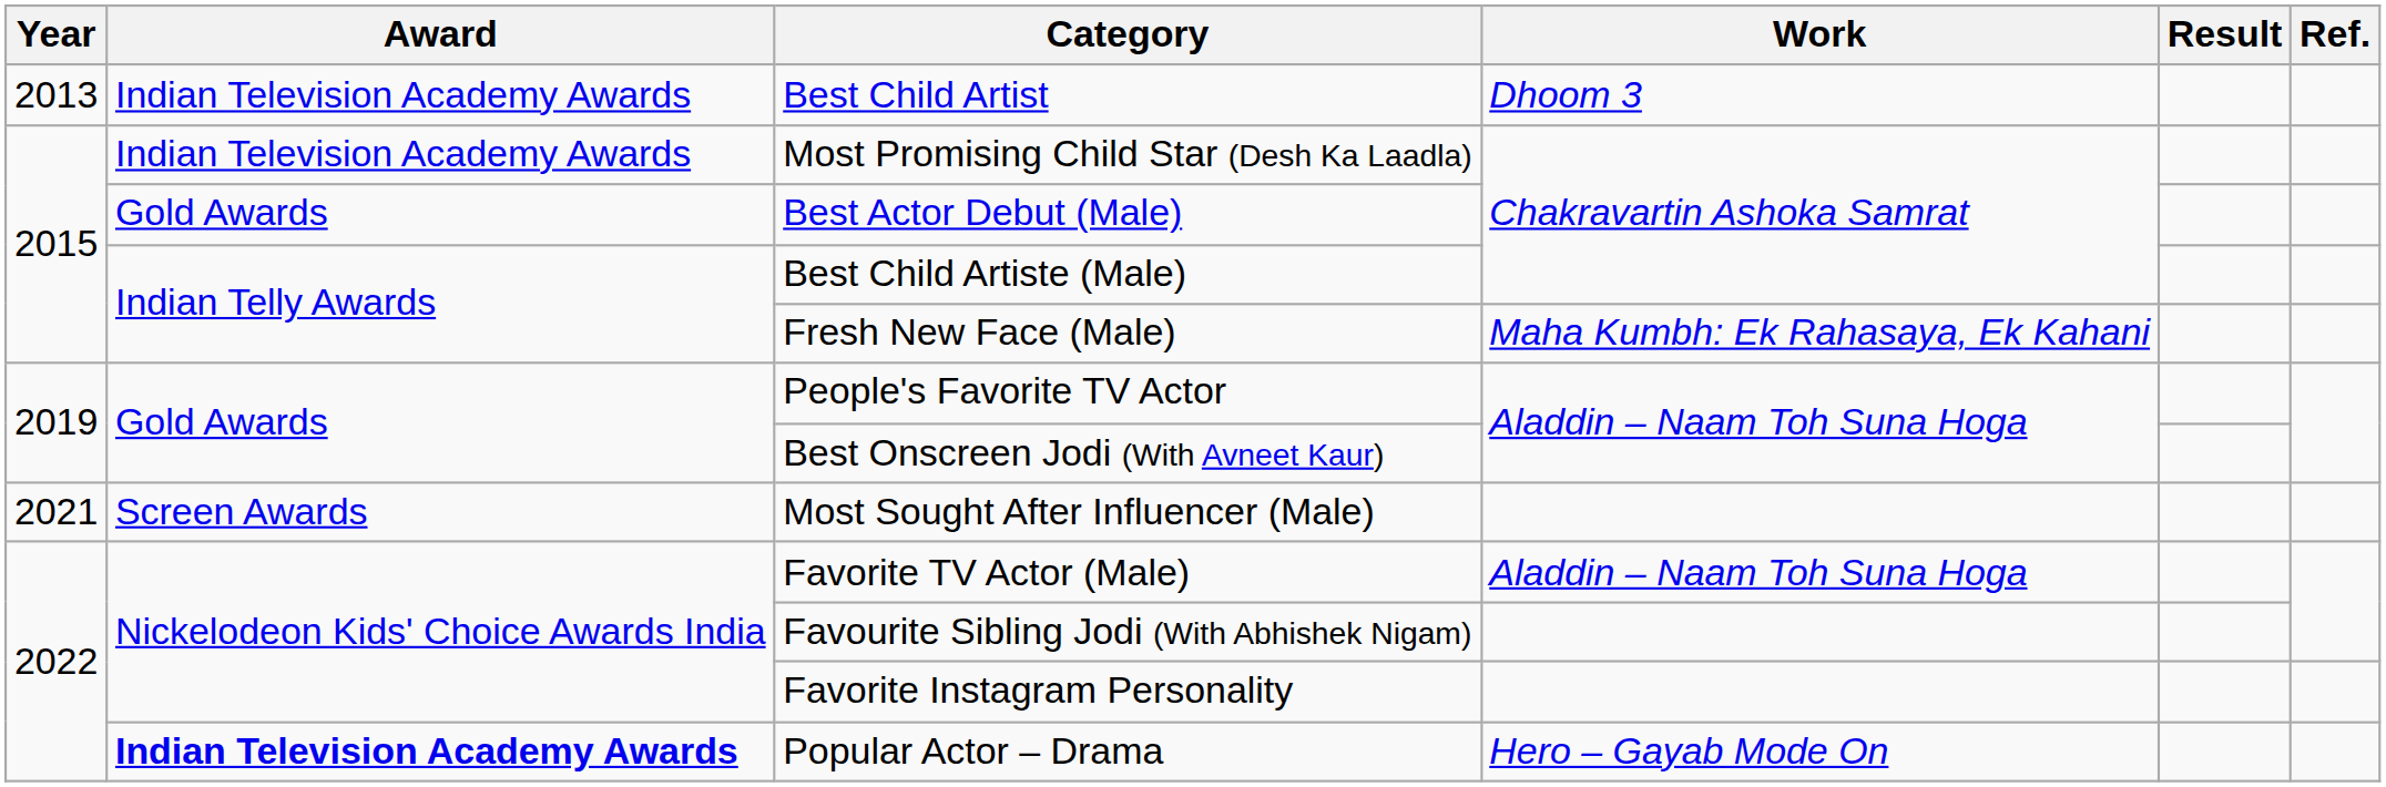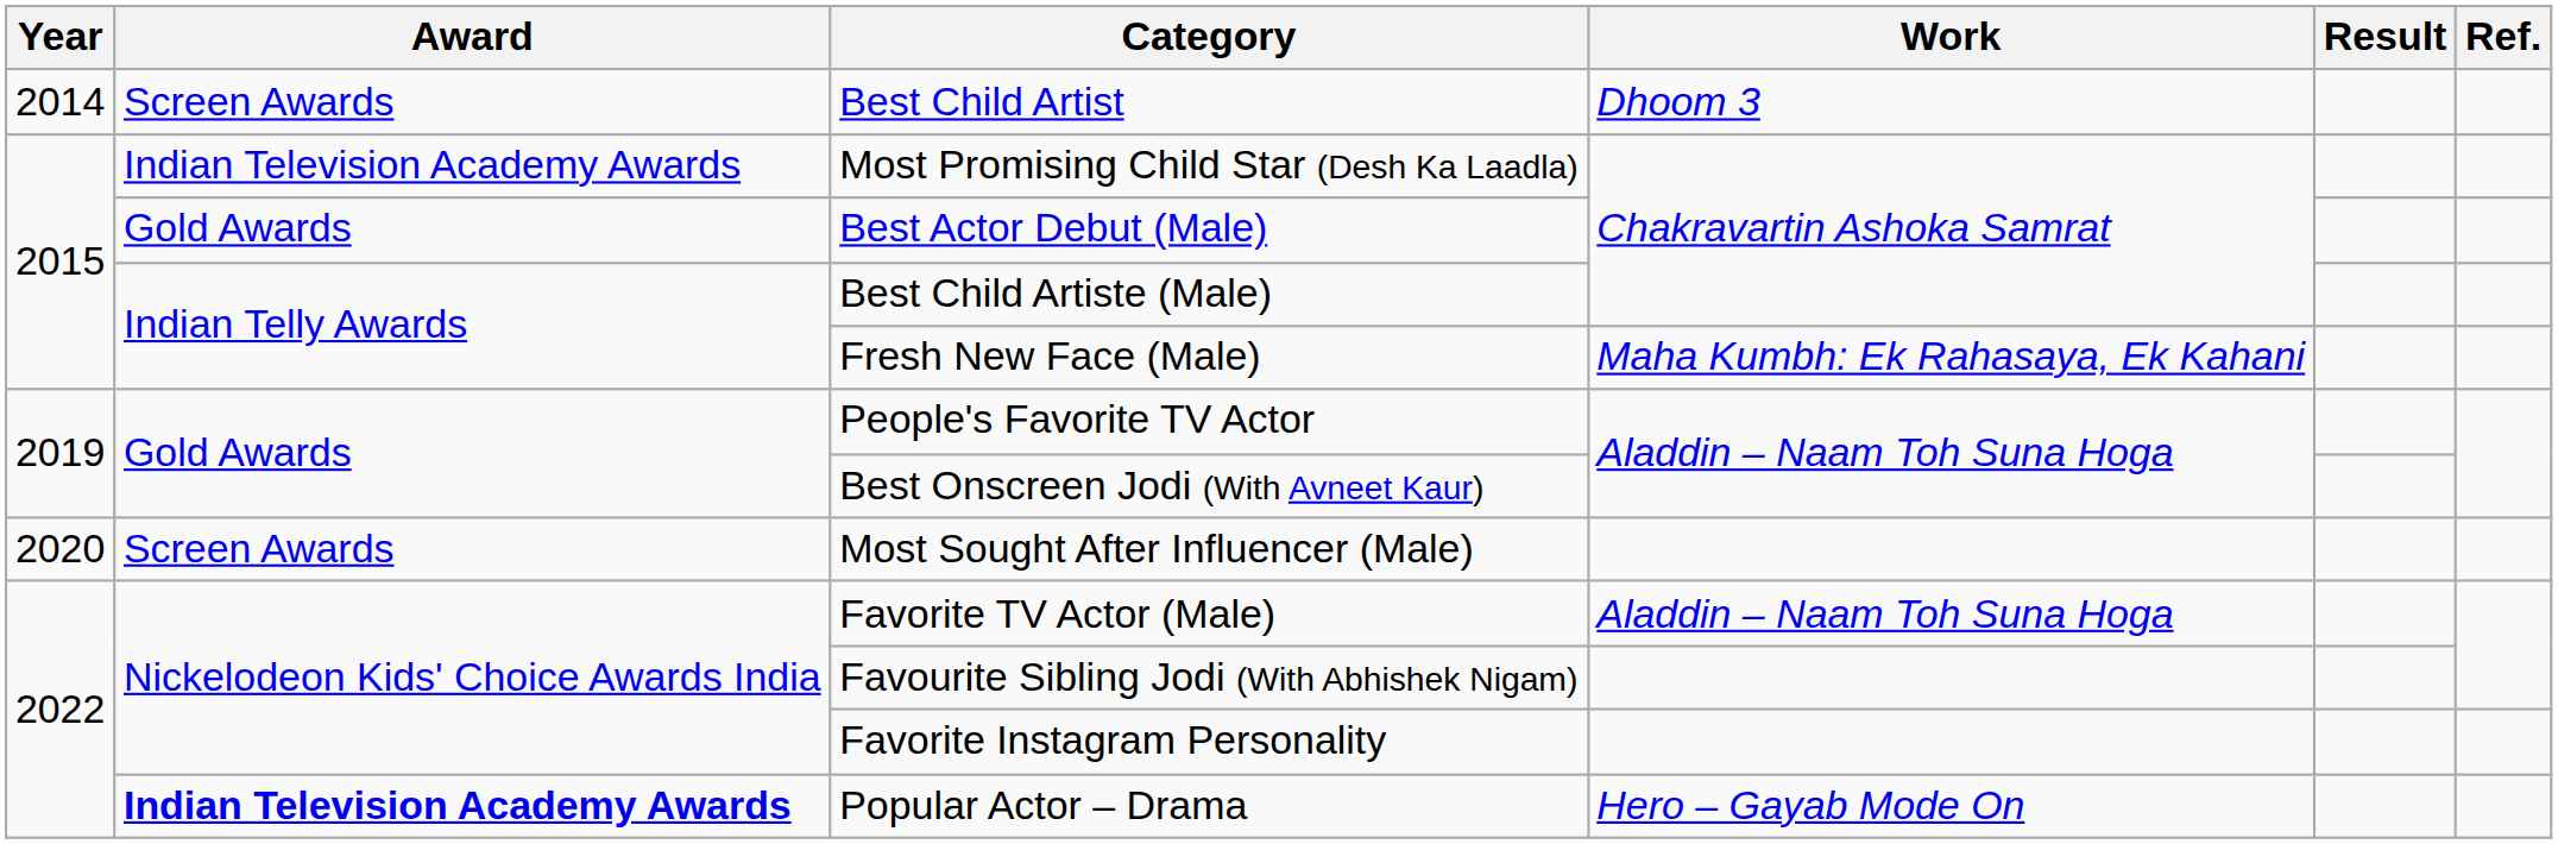 <table class ="wikitable sortable">
 <tr>
 <th>Year</th>
 <th>Award</th>
 <th>Category</th>
 <th>Work</th>
 <th>Result</th>
 <th>Ref.</th>
 </tr>
 <tr>
-<td>2013</td>
-<td><a href='#'>Indian Television Academy Awards</a></td>
+<td>2014</td>
+<td><a href='#'>Screen Awards</a></td>
 <td><a href='#'>Best Child Artist</a></td>
 <td><em><a href='#'>Dhoom 3</a></em></td>
 <td></td>
 <td></td>
 </tr>
 <tr>
 <td rowspan="4">2015</td>
 <td><a href='#'>Indian Television Academy Awards</a></td>
 <td>Most Promising Child Star <small>(Desh Ka Laadla)</small></td>
 <td rowspan="3"><em><a href='#'>Chakravartin Ashoka Samrat</a></em></td>
 <td></td>
 <td></td>
 </tr>
 <tr>
 <td><a href='#'>Gold Awards</a></td>
 <td><a href='#'>Best Actor Debut (Male)</a></td>
 <td></td>
 <td></td>
 </tr>
 <tr>
 <td rowspan="2"><a href='#'>Indian Telly Awards</a></td>
 <td>Best Child Artiste (Male)</td>
 <td></td>
 <td></td>
 </tr>
 <tr>
 <td>Fresh New Face (Male)</td>
 <td><em><a href='#'>Maha Kumbh: Ek Rahasaya, Ek Kahani</a></em></td>
 <td></td>
 <td></td>
 </tr>
 <tr>
 <td rowspan="2">2019</td>
 <td rowspan="2"><a href='#'>Gold Awards</a></td>
 <td>People's Favorite TV Actor</td>
 <td rowspan="2"><em><a href='#'>Aladdin – Naam Toh Suna Hoga</a></em></td>
 <td></td>
 <td rowspan="2"></td>
 </tr>
 <tr>
 <td>Best Onscreen Jodi <small>(With <a href='#'>Avneet Kaur</a>)</small></td>
 <td></td>
 </tr>
 <tr>
-<td>2021</td>
+<td>2020</td>
 <td><a href='#'>Screen Awards</a></td>
 <td>Most Sought After Influencer (Male)</td>
 <td></td>
 <td></td>
 <td></td>
 </tr>
 <tr>
 <td rowspan="4">2022</td>
 <td rowspan="3"><a href='#'>Nickelodeon Kids' Choice Awards India</a></td>
 <td>Favorite TV Actor (Male)</td>
 <td><em><a href='#'>Aladdin – Naam Toh Suna Hoga</a></em></td>
 <td></td>
 <td rowspan="2"></td>
 </tr>
 <tr>
 <td>Favourite Sibling Jodi <small>(With Abhishek Nigam)</small></td>
 <td></td>
 <td></td>
 </tr>
 <tr>
 <td>Favorite Instagram Personality</td>
 <td></td>
 <td></td>
 <td></td>
 </tr>
 <tr>
 <td><strong><a href='#'>Indian Television Academy Awards</a></strong></td>
 <td>Popular Actor – Drama</td>
 <td><em><a href='#'>Hero – Gayab Mode On</a></em></td>
 <td></td>
 <td></td>
 </tr>
 </table>
